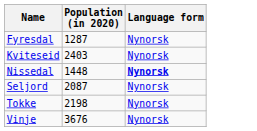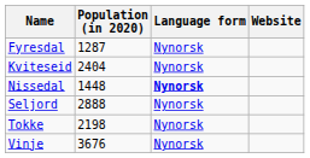 <table class="wikitable sortable">
 <tr>
 <th>Name</th>
 <th>Population<br>(in 2020)</th>
 <th>Language form</th>
+<th>Website</th>
 </tr>
 <tr>
 <td> <a href='#'>Fyresdal</a></td>
 <td>1287</td>
 <td><a href='#'>Nynorsk</a></td>
+<td></td>
 </tr>
 <tr>
 <td> <a href='#'>Kviteseid</a></td>
-<td>2403</td>
+<td>2404</td>
 <td><a href='#'>Nynorsk</a></td>
+<td></td>
 </tr>
 <tr>
 <td> <a href='#'>Nissedal</a></td>
 <td>1448</td>
 <td><strong><a href='#'>Nynorsk</a></strong></td>
+<td></td>
 </tr>
 <tr>
 <td> <a href='#'>Seljord</a></td>
-<td>2087</td>
+<td>2888</td>
 <td><a href='#'>Nynorsk</a></td>
+<td></td>
 </tr>
 <tr>
 <td> <a href='#'>Tokke</a></td>
 <td>2198</td>
 <td><a href='#'>Nynorsk</a></td>
+<td></td>
 </tr>
 <tr>
 <td> <a href='#'>Vinje</a></td>
 <td>3676</td>
 <td><a href='#'>Nynorsk</a></td>
+<td></td>
 </tr>
 </table>
